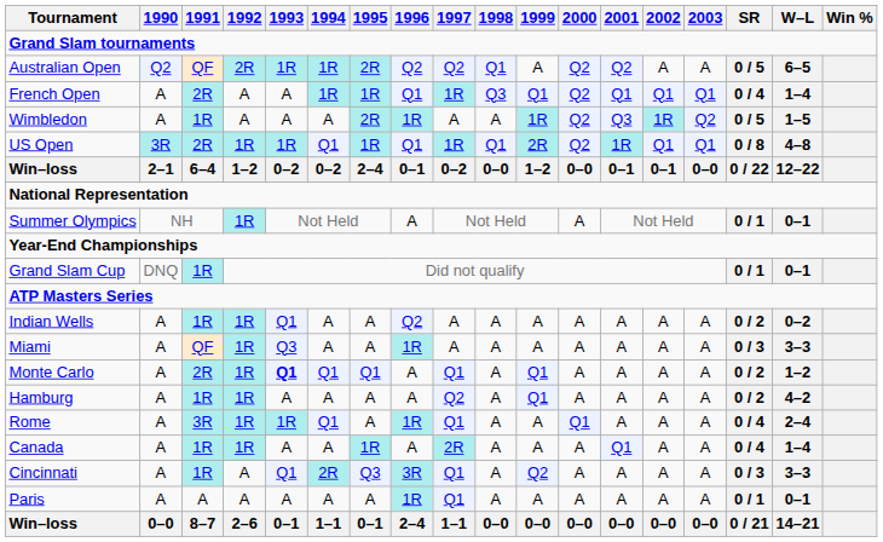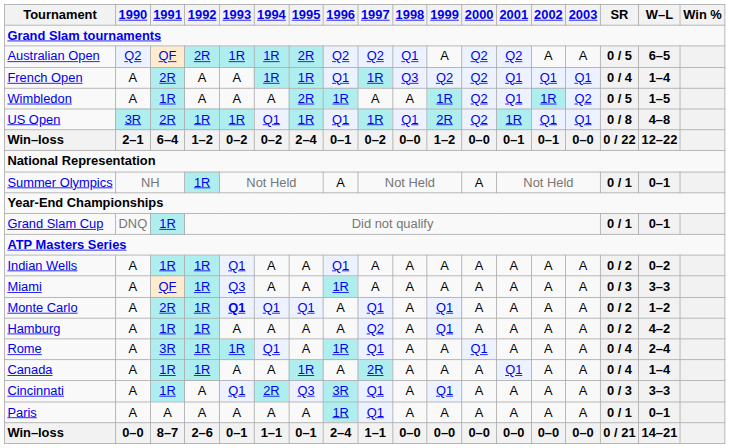 <table class=wikitable style=text-align:center;font-size:97%>
 <tr>
 <th>Tournament</th>
 <th><a href='#'>1990</a></th>
 <th><a href='#'>1991</a></th>
 <th><a href='#'>1992</a></th>
 <th><a href='#'>1993</a></th>
 <th><a href='#'>1994</a></th>
 <th><a href='#'>1995</a></th>
 <th><a href='#'>1996</a></th>
 <th><a href='#'>1997</a></th>
 <th><a href='#'>1998</a></th>
 <th><a href='#'>1999</a></th>
 <th><a href='#'>2000</a></th>
 <th><a href='#'>2001</a></th>
 <th><a href='#'>2002</a></th>
 <th><a href='#'>2003</a></th>
 <th>SR</th>
 <th>W–L</th>
 <th>Win %</th>
 </tr>
 <tr>
 <td colspan=23 align=left><strong><a href='#'>Grand Slam tournaments</a></strong></td>
 </tr>
 <tr>
 <td align=left><a href='#'>Australian Open</a></td>
 <td bgcolor=ecf2ff><a href='#'>Q2</a></td>
 <td bgcolor=ffebcd><a href='#'>QF</a></td>
 <td bgcolor=afeeee><a href='#'>2R</a></td>
 <td bgcolor=afeeee><a href='#'>1R</a></td>
 <td bgcolor=afeeee><a href='#'>1R</a></td>
 <td bgcolor=afeeee><a href='#'>2R</a></td>
 <td bgcolor=ecf2ff><a href='#'>Q2</a></td>
 <td bgcolor=ecf2ff><a href='#'>Q2</a></td>
 <td bgcolor=ecf2ff><a href='#'>Q1</a></td>
 <td>A</td>
 <td bgcolor=ecf2ff><a href='#'>Q2</a></td>
 <td bgcolor=ecf2ff><a href='#'>Q2</a></td>
 <td>A</td>
 <td>A</td>
 <th>0 / 5</th>
 <th>6–5</th>
 <th></th>
 </tr>
 <tr>
 <td align=left><a href='#'>French Open</a></td>
 <td>A</td>
 <td bgcolor=afeeee><a href='#'>2R</a></td>
 <td>A</td>
 <td>A</td>
 <td bgcolor=afeeee><a href='#'>1R</a></td>
 <td bgcolor=afeeee><a href='#'>1R</a></td>
 <td bgcolor=ecf2ff><a href='#'>Q1</a></td>
 <td bgcolor=afeeee><a href='#'>1R</a></td>
 <td bgcolor=ecf2ff><a href='#'>Q3</a></td>
-<td bgcolor=ecf2ff><a href='#'>Q1</a></td>
+<td bgcolor=ecf2ff><a href='#'>Q2</a></td>
 <td bgcolor=ecf2ff><a href='#'>Q2</a></td>
 <td bgcolor=ecf2ff><a href='#'>Q1</a></td>
 <td bgcolor=ecf2ff><a href='#'>Q1</a></td>
 <td bgcolor=ecf2ff><a href='#'>Q1</a></td>
 <th>0 / 4</th>
 <th>1–4</th>
 <th></th>
 </tr>
 <tr>
 <td align=left><a href='#'>Wimbledon</a></td>
 <td>A</td>
 <td bgcolor=afeeee><a href='#'>1R</a></td>
 <td>A</td>
 <td>A</td>
 <td>A</td>
 <td bgcolor=afeeee><a href='#'>2R</a></td>
 <td bgcolor=afeeee><a href='#'>1R</a></td>
 <td>A</td>
 <td>A</td>
 <td bgcolor=afeeee><a href='#'>1R</a></td>
 <td bgcolor=ecf2ff><a href='#'>Q2</a></td>
-<td bgcolor=ecf2ff><a href='#'>Q3</a></td>
+<td bgcolor=ecf2ff><a href='#'>Q1</a></td>
 <td bgcolor=afeeee><a href='#'>1R</a></td>
 <td bgcolor=ecf2ff><a href='#'>Q2</a></td>
 <th>0 / 5</th>
 <th>1–5</th>
 <th></th>
 </tr>
 <tr>
 <td align=left><a href='#'>US Open</a></td>
 <td bgcolor=afeeee><a href='#'>3R</a></td>
 <td bgcolor=afeeee><a href='#'>2R</a></td>
 <td bgcolor=afeeee><a href='#'>1R</a></td>
 <td bgcolor=afeeee><a href='#'>1R</a></td>
 <td bgcolor=ecf2ff><a href='#'>Q1</a></td>
 <td bgcolor=afeeee><a href='#'>1R</a></td>
 <td bgcolor=ecf2ff><a href='#'>Q1</a></td>
 <td bgcolor=afeeee><a href='#'>1R</a></td>
 <td bgcolor=ecf2ff><a href='#'>Q1</a></td>
 <td bgcolor=afeeee><a href='#'>2R</a></td>
 <td bgcolor=ecf2ff><a href='#'>Q2</a></td>
 <td bgcolor=afeeee><a href='#'>1R</a></td>
 <td bgcolor=ecf2ff><a href='#'>Q1</a></td>
 <td bgcolor=ecf2ff><a href='#'>Q1</a></td>
 <th>0 / 8</th>
 <th>4–8</th>
 <th></th>
 </tr>
 <tr>
 <th style=text-align:left>Win–loss</th>
 <th>2–1</th>
 <th>6–4</th>
 <th>1–2</th>
 <th>0–2</th>
 <th>0–2</th>
 <th>2–4</th>
 <th>0–1</th>
 <th>0–2</th>
 <th>0–0</th>
 <th>1–2</th>
 <th>0–0</th>
 <th>0–1</th>
 <th>0–1</th>
 <th>0–0</th>
 <th>0 / 22</th>
 <th>12–22</th>
 <th></th>
 </tr>
 <tr>
 <td colspan=23 align=left><strong>National Representation</strong></td>
 </tr>
 <tr>
 <td align=left><a href='#'>Summer Olympics</a></td>
 <td colspan=2 style=color:#767676>NH</td>
 <td bgcolor=afeeee><a href='#'>1R</a></td>
 <td colspan=3 style=color:#767676>Not Held</td>
 <td>A</td>
 <td colspan=3 style=color:#767676>Not Held</td>
 <td>A</td>
 <td colspan=3 style=color:#767676>Not Held</td>
 <th>0 / 1</th>
 <th>0–1</th>
 <th></th>
 </tr>
 <tr>
 <td colspan=23 align=left><strong>Year-End Championships</strong></td>
 </tr>
 <tr>
 <td align=left><a href='#'>Grand Slam Cup</a></td>
 <td colspan=1 style=color:#767676>DNQ</td>
 <td bgcolor=afeeee><a href='#'>1R</a></td>
 <td colspan=12 style=color:#767676>Did not qualify</td>
 <th>0 / 1</th>
 <th>0–1</th>
 <th></th>
 </tr>
 <tr>
 <td colspan=23 align=left><strong><a href='#'>ATP Masters Series</a></strong></td>
 </tr>
 <tr>
 <td align=left><a href='#'>Indian Wells</a></td>
 <td>A</td>
 <td bgcolor=afeeee><a href='#'>1R</a></td>
 <td bgcolor=afeeee><a href='#'>1R</a></td>
 <td bgcolor=ecf2ff><a href='#'>Q1</a></td>
 <td>A</td>
 <td>A</td>
-<td bgcolor=ecf2ff><a href='#'>Q2</a></td>
+<td bgcolor=ecf2ff><a href='#'>Q1</a></td>
 <td>A</td>
 <td>A</td>
 <td>A</td>
 <td>A</td>
 <td>A</td>
 <td>A</td>
 <td>A</td>
 <th>0 / 2</th>
 <th>0–2</th>
 <th></th>
 </tr>
 <tr>
 <td align=left><a href='#'>Miami</a></td>
 <td>A</td>
 <td bgcolor=ffebcd><a href='#'>QF</a></td>
 <td bgcolor=afeeee><a href='#'>1R</a></td>
 <td bgcolor=ecf2ff><a href='#'>Q3</a></td>
 <td>A</td>
 <td>A</td>
 <td bgcolor=afeeee><a href='#'>1R</a></td>
 <td>A</td>
 <td>A</td>
 <td>A</td>
 <td>A</td>
 <td>A</td>
 <td>A</td>
 <td>A</td>
 <th>0 / 3</th>
 <th>3–3</th>
 <th></th>
 </tr>
 <tr>
 <td align=left><a href='#'>Monte Carlo</a></td>
 <td>A</td>
 <td bgcolor=afeeee><a href='#'>2R</a></td>
 <td bgcolor=afeeee><a href='#'>1R</a></td>
 <td bgcolor=ecf2ff><strong><a href='#'>Q1</a></strong></td>
 <td bgcolor=ecf2ff><a href='#'>Q1</a></td>
 <td bgcolor=ecf2ff><a href='#'>Q1</a></td>
 <td>A</td>
 <td bgcolor=ecf2ff><a href='#'>Q1</a></td>
 <td>A</td>
 <td bgcolor=ecf2ff><a href='#'>Q1</a></td>
 <td>A</td>
 <td>A</td>
 <td>A</td>
 <td>A</td>
 <th>0 / 2</th>
 <th>1–2</th>
 <th></th>
 </tr>
 <tr>
 <td align=left><a href='#'>Hamburg</a></td>
 <td>A</td>
 <td bgcolor=afeeee><a href='#'>1R</a></td>
 <td bgcolor=afeeee><a href='#'>1R</a></td>
 <td>A</td>
 <td>A</td>
 <td>A</td>
 <td>A</td>
 <td bgcolor=ecf2ff><a href='#'>Q2</a></td>
 <td>A</td>
 <td bgcolor=ecf2ff><a href='#'>Q1</a></td>
 <td>A</td>
 <td>A</td>
 <td>A</td>
 <td>A</td>
 <th>0 / 2</th>
 <th>4–2</th>
 <th></th>
 </tr>
 <tr>
 <td align=left><a href='#'>Rome</a></td>
 <td>A</td>
 <td bgcolor=afeeee><a href='#'>3R</a></td>
 <td bgcolor=afeeee><a href='#'>1R</a></td>
 <td bgcolor=afeeee><a href='#'>1R</a></td>
 <td bgcolor=ecf2ff><a href='#'>Q1</a></td>
 <td>A</td>
 <td bgcolor=afeeee><a href='#'>1R</a></td>
 <td bgcolor=ecf2ff><a href='#'>Q1</a></td>
 <td>A</td>
 <td>A</td>
 <td bgcolor=ecf2ff><a href='#'>Q1</a></td>
 <td>A</td>
 <td>A</td>
 <td>A</td>
 <th>0 / 4</th>
 <th>2–4</th>
 <th></th>
 </tr>
 <tr>
 <td align=left><a href='#'>Canada</a></td>
 <td>A</td>
 <td bgcolor=afeeee><a href='#'>1R</a></td>
 <td bgcolor=afeeee><a href='#'>1R</a></td>
 <td>A</td>
 <td>A</td>
 <td bgcolor=afeeee><a href='#'>1R</a></td>
 <td>A</td>
 <td bgcolor=afeeee><a href='#'>2R</a></td>
 <td>A</td>
 <td>A</td>
 <td>A</td>
 <td bgcolor=ecf2ff><a href='#'>Q1</a></td>
 <td>A</td>
 <td>A</td>
 <th>0 / 4</th>
 <th>1–4</th>
 <th></th>
 </tr>
 <tr>
 <td align=left><a href='#'>Cincinnati</a></td>
 <td>A</td>
 <td bgcolor=afeeee><a href='#'>1R</a></td>
 <td>A</td>
 <td bgcolor=ecf2ff><a href='#'>Q1</a></td>
 <td bgcolor=afeeee><a href='#'>2R</a></td>
 <td bgcolor=ecf2ff><a href='#'>Q3</a></td>
 <td bgcolor=afeeee><a href='#'>3R</a></td>
 <td bgcolor=ecf2ff><a href='#'>Q1</a></td>
 <td>A</td>
-<td bgcolor=ecf2ff><a href='#'>Q2</a></td>
+<td bgcolor=ecf2ff><a href='#'>Q1</a></td>
 <td>A</td>
 <td>A</td>
 <td>A</td>
 <td>A</td>
 <th>0 / 3</th>
 <th>3–3</th>
 <th></th>
 </tr>
 <tr>
 <td align=left><a href='#'>Paris</a></td>
 <td>A</td>
 <td>A</td>
 <td>A</td>
 <td>A</td>
 <td>A</td>
 <td>A</td>
 <td bgcolor=afeeee><a href='#'>1R</a></td>
 <td bgcolor=ecf2ff><a href='#'>Q1</a></td>
 <td>A</td>
 <td>A</td>
 <td>A</td>
 <td>A</td>
 <td>A</td>
 <td>A</td>
 <th>0 / 1</th>
 <th>0–1</th>
 <th></th>
 </tr>
 <tr>
 <th style=text-align:left>Win–loss</th>
 <th>0–0</th>
 <th>8–7</th>
 <th>2–6</th>
 <th>0–1</th>
 <th>1–1</th>
 <th>0–1</th>
 <th>2–4</th>
 <th>1–1</th>
 <th>0–0</th>
 <th>0–0</th>
 <th>0–0</th>
 <th>0–0</th>
 <th>0–0</th>
 <th>0–0</th>
 <th>0 / 21</th>
 <th>14–21</th>
 <th></th>
 </tr>
 </table>
